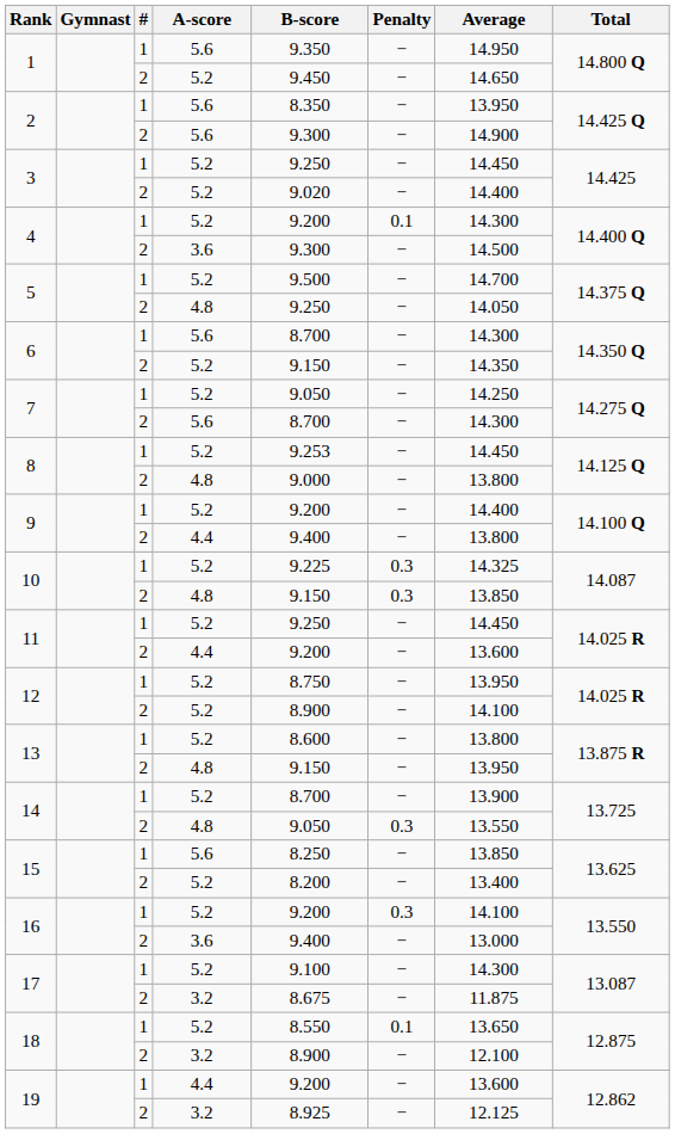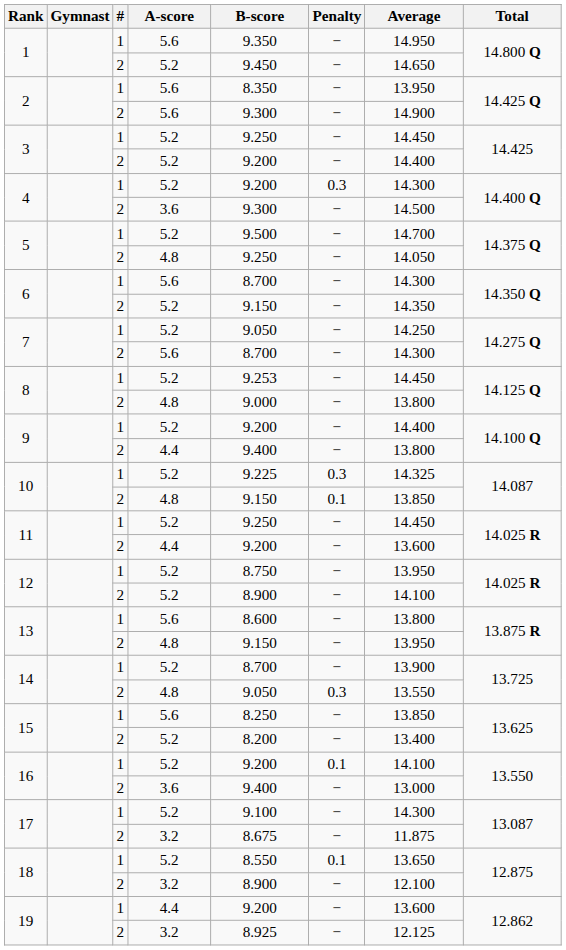 <table class="wikitable" style="text-align:center">
 <tr>
 <th>Rank</th>
 <th>Gymnast</th>
 <th>#</th>
 <th style="width:5em">A-score</th>
 <th style="width:6em">B-score</th>
 <th style="width:3em">Penalty</th>
 <th style="width:6em">Average</th>
 <th style="width:6em">Total</th>
 </tr>
 <tr>
 <td rowspan=2>1</td>
 <td rowspan=2 align=left></td>
 <td>1</td>
 <td>5.6</td>
 <td>9.350</td>
 <td>−</td>
 <td>14.950</td>
 <td rowspan=2>14.800 <strong>Q</strong></td>
 </tr>
 <tr>
 <td>2</td>
 <td>5.2</td>
 <td>9.450</td>
 <td>−</td>
 <td>14.650</td>
 </tr>
 <tr>
 <td rowspan=2>2</td>
 <td rowspan=2 align=left></td>
 <td>1</td>
 <td>5.6</td>
 <td>8.350</td>
 <td>−</td>
 <td>13.950</td>
 <td rowspan=2>14.425 <strong>Q</strong></td>
 </tr>
 <tr>
 <td>2</td>
 <td>5.6</td>
 <td>9.300</td>
 <td>−</td>
 <td>14.900</td>
 </tr>
 <tr>
 <td rowspan=2>3</td>
 <td rowspan=2 align=left></td>
 <td>1</td>
 <td>5.2</td>
 <td>9.250</td>
 <td>−</td>
 <td>14.450</td>
 <td rowspan=2>14.425</td>
 </tr>
 <tr>
 <td>2</td>
 <td>5.2</td>
-<td>9.020</td>
+<td>9.200</td>
 <td>−</td>
 <td>14.400</td>
 </tr>
 <tr>
 <td rowspan=2>4</td>
 <td rowspan=2 align=left></td>
 <td>1</td>
 <td>5.2</td>
 <td>9.200</td>
-<td>0.1</td>
+<td>0.3</td>
 <td>14.300</td>
 <td rowspan=2>14.400 <strong>Q</strong></td>
 </tr>
 <tr>
 <td>2</td>
 <td>3.6</td>
 <td>9.300</td>
 <td>−</td>
 <td>14.500</td>
 </tr>
 <tr>
 <td rowspan=2>5</td>
 <td rowspan=2 align=left></td>
 <td>1</td>
 <td>5.2</td>
 <td>9.500</td>
 <td>−</td>
 <td>14.700</td>
 <td rowspan=2>14.375 <strong>Q</strong></td>
 </tr>
 <tr>
 <td>2</td>
 <td>4.8</td>
 <td>9.250</td>
 <td>−</td>
 <td>14.050</td>
 </tr>
 <tr>
 <td rowspan=2>6</td>
 <td rowspan=2 align=left></td>
 <td>1</td>
 <td>5.6</td>
 <td>8.700</td>
 <td>−</td>
 <td>14.300</td>
 <td rowspan=2>14.350 <strong>Q</strong></td>
 </tr>
 <tr>
 <td>2</td>
 <td>5.2</td>
 <td>9.150</td>
 <td>−</td>
 <td>14.350</td>
 </tr>
 <tr>
 <td rowspan=2>7</td>
 <td rowspan=2 align=left></td>
 <td>1</td>
 <td>5.2</td>
 <td>9.050</td>
 <td>−</td>
 <td>14.250</td>
 <td rowspan=2>14.275 <strong>Q</strong></td>
 </tr>
 <tr>
 <td>2</td>
 <td>5.6</td>
 <td>8.700</td>
 <td>−</td>
 <td>14.300</td>
 </tr>
 <tr>
 <td rowspan=2>8</td>
 <td rowspan=2 align=left></td>
 <td>1</td>
 <td>5.2</td>
 <td>9.253</td>
 <td>−</td>
 <td>14.450</td>
 <td rowspan=2>14.125 <strong>Q</strong></td>
 </tr>
 <tr>
 <td>2</td>
 <td>4.8</td>
 <td>9.000</td>
 <td>−</td>
 <td>13.800</td>
 </tr>
 <tr>
 <td rowspan=2>9</td>
 <td rowspan=2 align=left></td>
 <td>1</td>
 <td>5.2</td>
 <td>9.200</td>
 <td>−</td>
 <td>14.400</td>
 <td rowspan=2>14.100 <strong>Q</strong></td>
 </tr>
 <tr>
 <td>2</td>
 <td>4.4</td>
 <td>9.400</td>
 <td>−</td>
 <td>13.800</td>
 </tr>
 <tr>
 <td rowspan=2>10</td>
 <td rowspan=2 align=left></td>
 <td>1</td>
 <td>5.2</td>
 <td>9.225</td>
 <td>0.3</td>
 <td>14.325</td>
 <td rowspan=2>14.087</td>
 </tr>
 <tr>
 <td>2</td>
 <td>4.8</td>
 <td>9.150</td>
-<td>0.3</td>
+<td>0.1</td>
 <td>13.850</td>
 </tr>
 <tr>
 <td rowspan=2>11</td>
 <td rowspan=2 align=left></td>
 <td>1</td>
 <td>5.2</td>
 <td>9.250</td>
 <td>−</td>
 <td>14.450</td>
 <td rowspan=2>14.025 <strong>R</strong></td>
 </tr>
 <tr>
 <td>2</td>
 <td>4.4</td>
 <td>9.200</td>
 <td>−</td>
 <td>13.600</td>
 </tr>
 <tr>
 <td rowspan=2>12</td>
 <td rowspan=2 align=left></td>
 <td>1</td>
 <td>5.2</td>
 <td>8.750</td>
 <td>−</td>
 <td>13.950</td>
 <td rowspan=2>14.025 <strong>R</strong></td>
 </tr>
 <tr>
 <td>2</td>
 <td>5.2</td>
 <td>8.900</td>
 <td>−</td>
 <td>14.100</td>
 </tr>
 <tr>
 <td rowspan=2>13</td>
 <td rowspan=2 align=left></td>
 <td>1</td>
-<td>5.2</td>
+<td>5.6</td>
 <td>8.600</td>
 <td>−</td>
 <td>13.800</td>
 <td rowspan=2>13.875 <strong>R</strong></td>
 </tr>
 <tr>
 <td>2</td>
 <td>4.8</td>
 <td>9.150</td>
 <td>−</td>
 <td>13.950</td>
 </tr>
 <tr>
 <td rowspan=2>14</td>
 <td rowspan=2 align=left></td>
 <td>1</td>
 <td>5.2</td>
 <td>8.700</td>
 <td>−</td>
 <td>13.900</td>
 <td rowspan=2>13.725</td>
 </tr>
 <tr>
 <td>2</td>
 <td>4.8</td>
 <td>9.050</td>
 <td>0.3</td>
 <td>13.550</td>
 </tr>
 <tr>
 <td rowspan=2>15</td>
 <td rowspan=2 align=left></td>
 <td>1</td>
 <td>5.6</td>
 <td>8.250</td>
 <td>−</td>
 <td>13.850</td>
 <td rowspan=2>13.625</td>
 </tr>
 <tr>
 <td>2</td>
 <td>5.2</td>
 <td>8.200</td>
 <td>−</td>
 <td>13.400</td>
 </tr>
 <tr>
 <td rowspan=2>16</td>
 <td rowspan=2 align=left></td>
 <td>1</td>
 <td>5.2</td>
 <td>9.200</td>
-<td>0.3</td>
+<td>0.1</td>
 <td>14.100</td>
 <td rowspan=2>13.550</td>
 </tr>
 <tr>
 <td>2</td>
 <td>3.6</td>
 <td>9.400</td>
 <td>−</td>
 <td>13.000</td>
 </tr>
 <tr>
 <td rowspan=2>17</td>
 <td rowspan=2 align=left></td>
 <td>1</td>
 <td>5.2</td>
 <td>9.100</td>
 <td>−</td>
 <td>14.300</td>
 <td rowspan=2>13.087</td>
 </tr>
 <tr>
 <td>2</td>
 <td>3.2</td>
 <td>8.675</td>
 <td>−</td>
 <td>11.875</td>
 </tr>
 <tr>
 <td rowspan=2>18</td>
 <td rowspan=2 align=left></td>
 <td>1</td>
 <td>5.2</td>
 <td>8.550</td>
 <td>0.1</td>
 <td>13.650</td>
 <td rowspan=2>12.875</td>
 </tr>
 <tr>
 <td>2</td>
 <td>3.2</td>
 <td>8.900</td>
 <td>−</td>
 <td>12.100</td>
 </tr>
 <tr>
 <td rowspan=2>19</td>
 <td rowspan=2 align=left></td>
 <td>1</td>
 <td>4.4</td>
 <td>9.200</td>
 <td>−</td>
 <td>13.600</td>
 <td rowspan=2>12.862</td>
 </tr>
 <tr>
 <td>2</td>
 <td>3.2</td>
 <td>8.925</td>
 <td>−</td>
 <td>12.125</td>
 </tr>
 </table>
